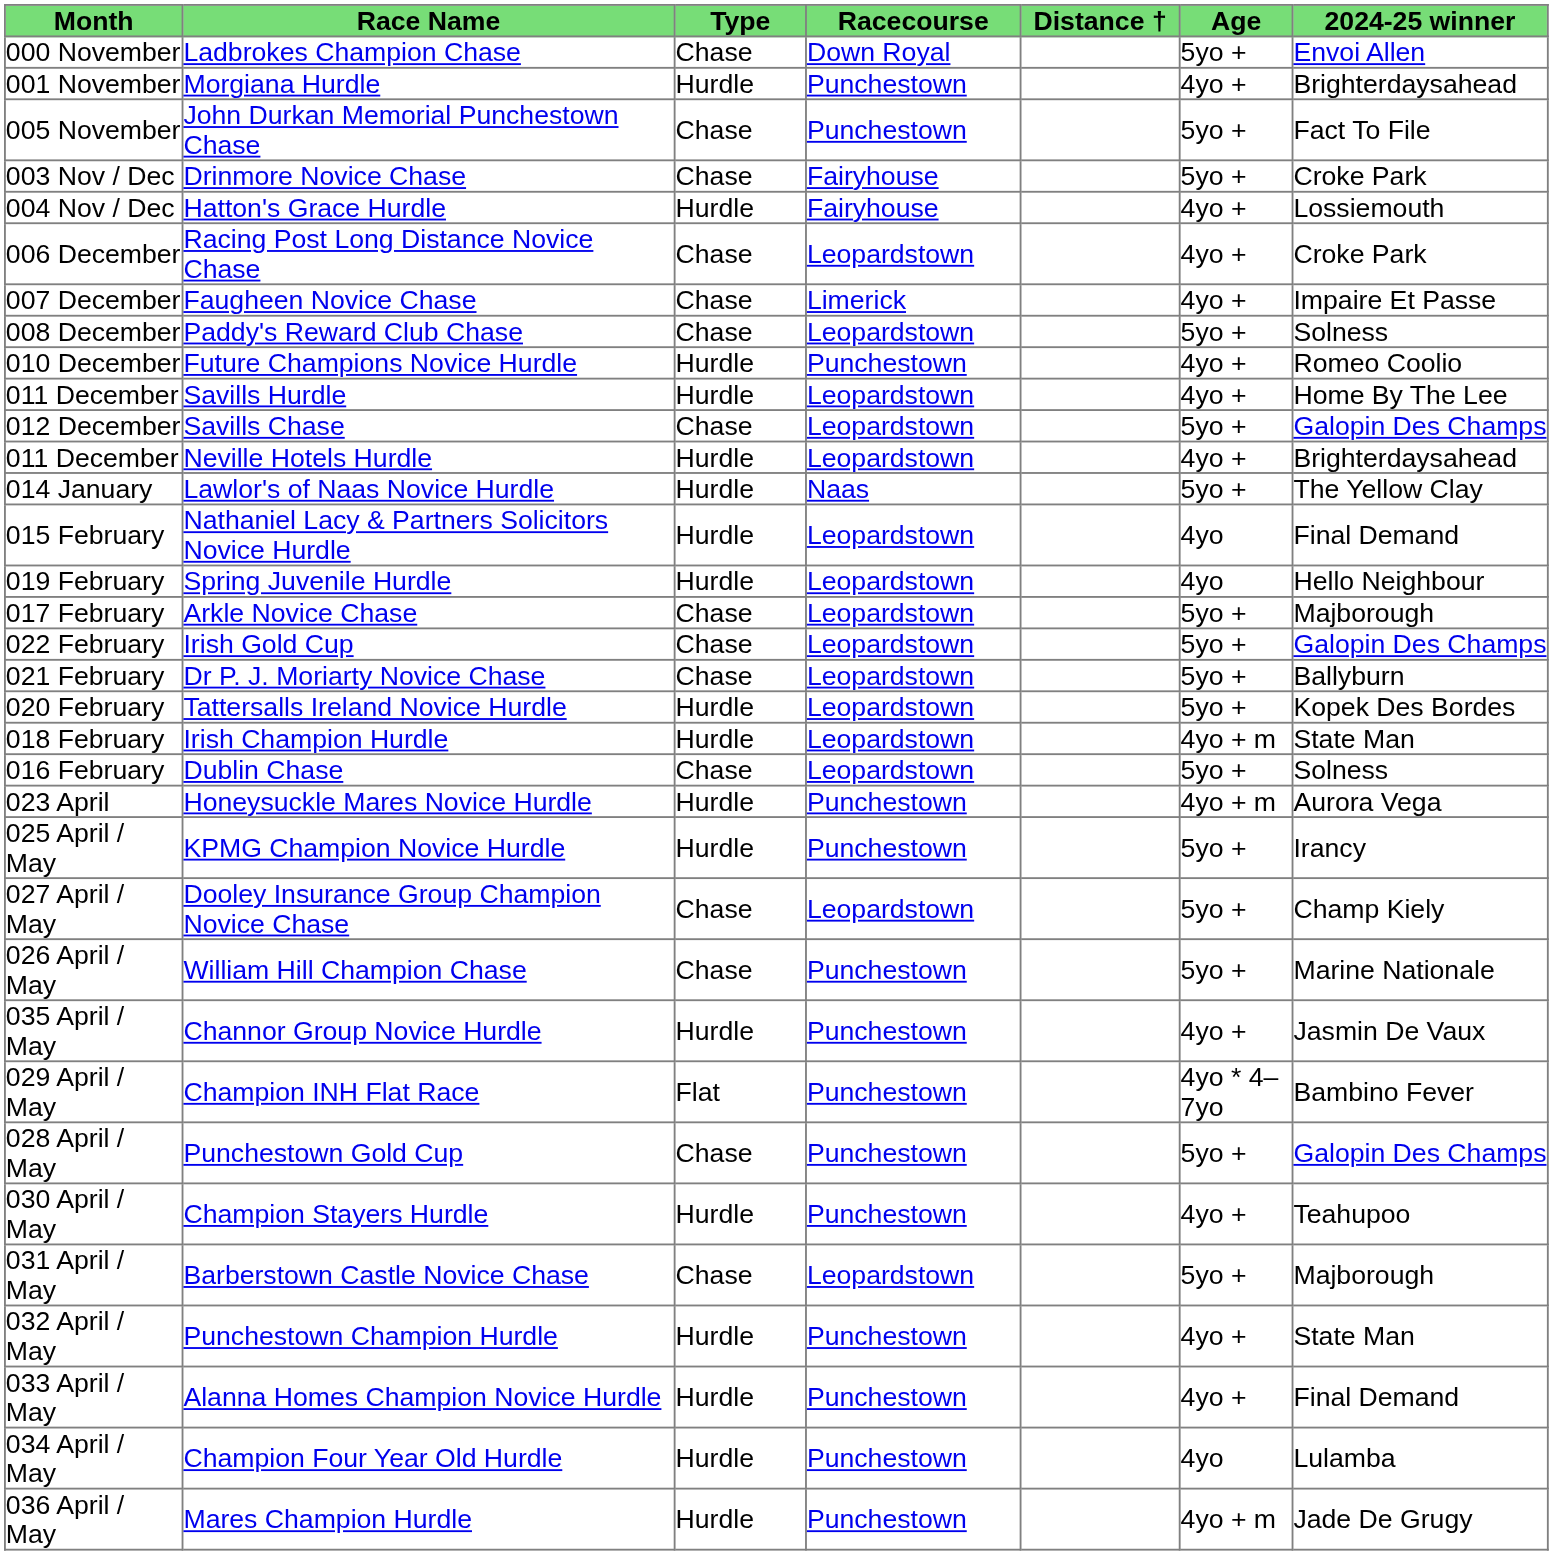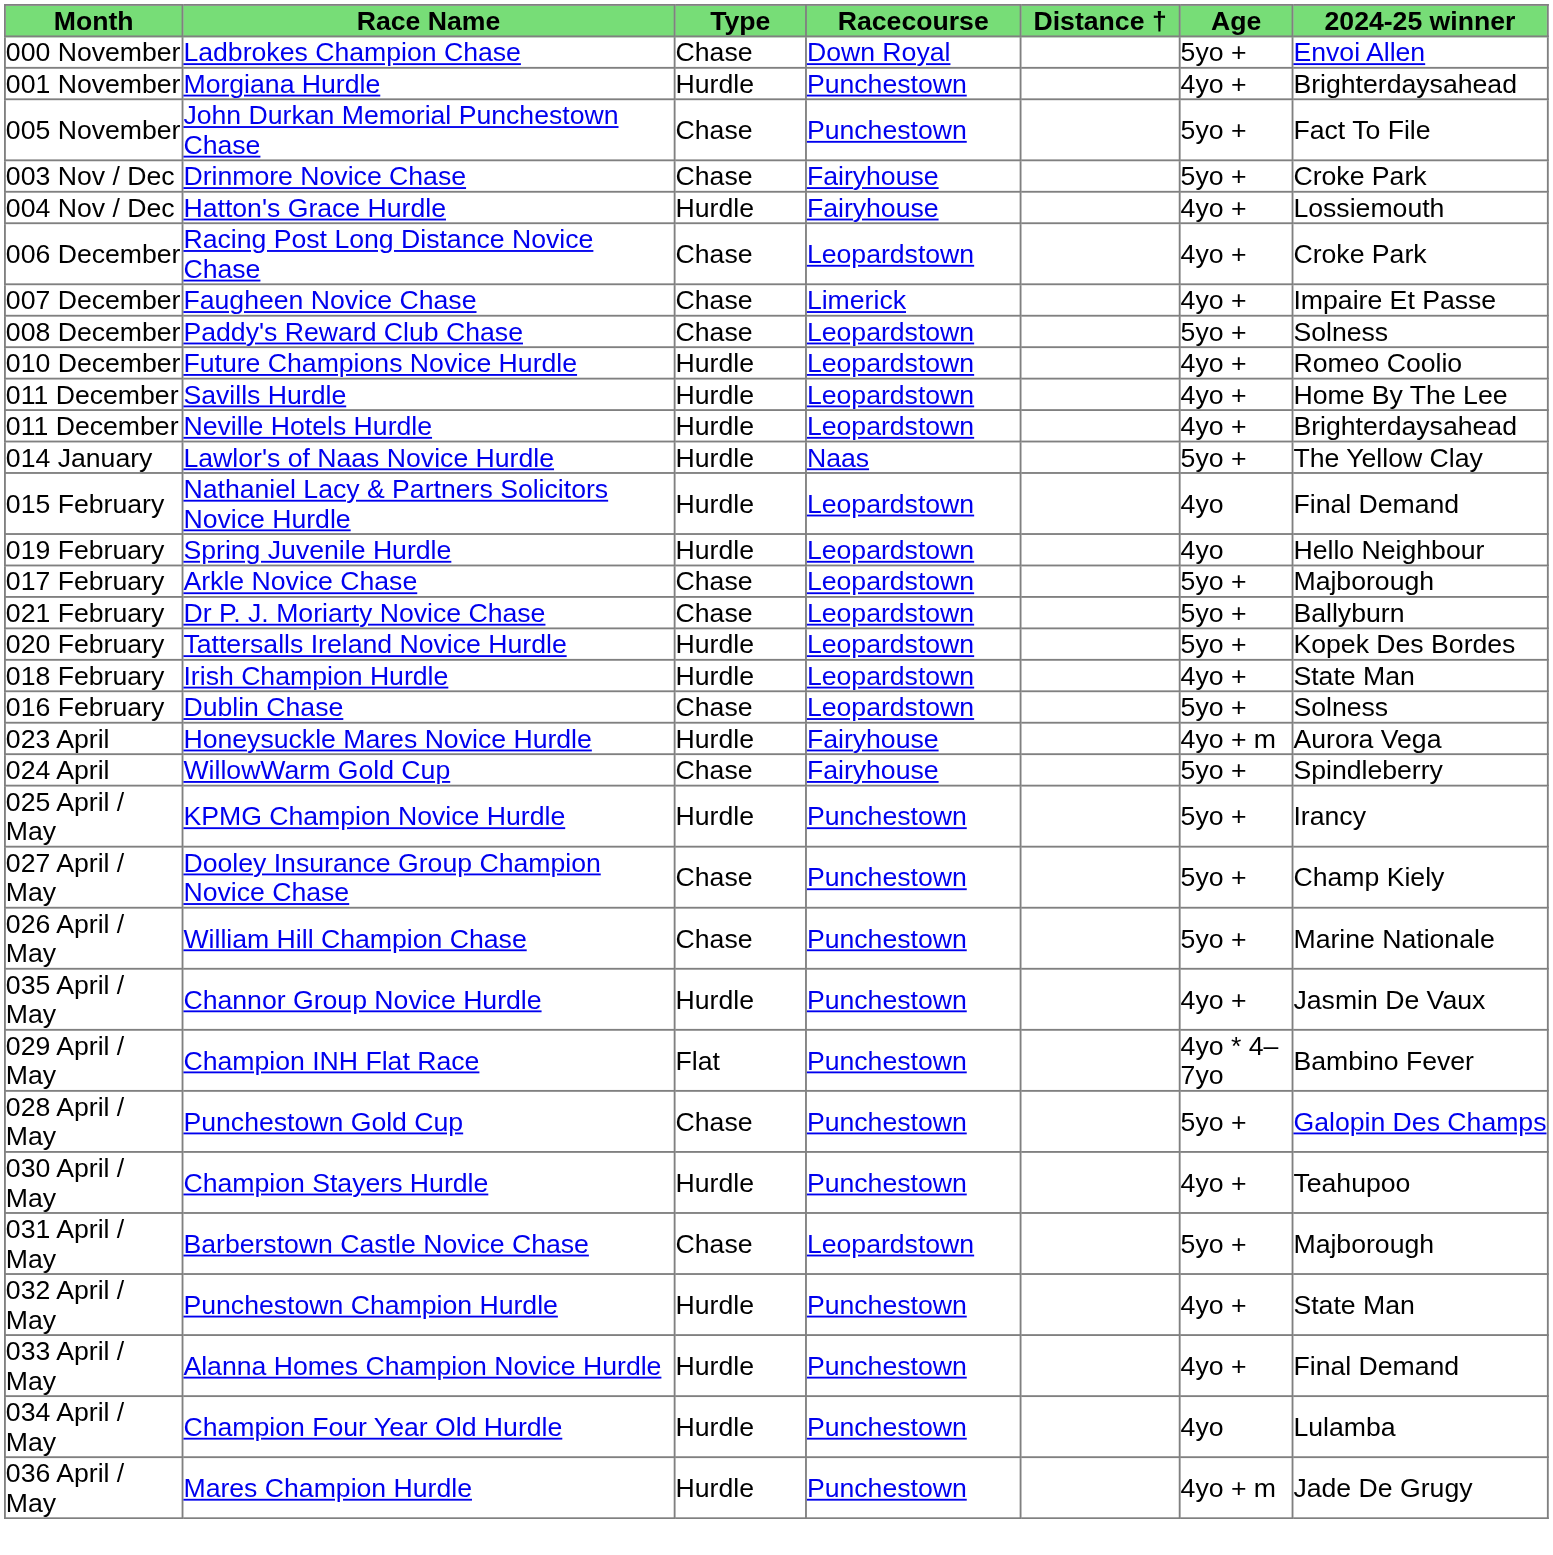 <table class = "sortable" | border="1" cellpadding="0" style="border-collapse: collapse; font-size:90%">
 <tr bgcolor="#77dd77" align="center">
 <th width="95px"><strong>Month</strong><br></th>
 <th width="265px"><strong>Race Name</strong><br></th>
 <th width="70px"><strong>Type</strong><br></th>
 <th width="115px"><strong>Racecourse</strong><br></th>
 <th width="85px"><strong>Distance</strong> †<br></th>
 <th width="60px"><strong>Age</strong><br></th>
 <th>2024-25 winner</th>
 </tr>
 <tr>
 <td><span>000</span> November</td>
 <td><a href='#'>Ladbrokes Champion Chase</a></td>
 <td>Chase</td>
 <td><a href='#'>Down Royal</a></td>
 <td></td>
 <td>5yo +</td>
 <td><a href='#'>Envoi Allen</a></td>
 </tr>
 <tr>
 <td><span>001</span> November</td>
 <td><a href='#'>Morgiana Hurdle</a></td>
 <td>Hurdle</td>
 <td><a href='#'>Punchestown</a></td>
 <td></td>
 <td>4yo +</td>
 <td>Brighterdaysahead</td>
 </tr>
 <tr>
 <td><span>005</span> November</td>
 <td><a href='#'>John Durkan Memorial Punchestown Chase</a></td>
 <td>Chase</td>
 <td><a href='#'>Punchestown</a></td>
 <td></td>
 <td>5yo +</td>
 <td>Fact To File</td>
 </tr>
 <tr>
 <td><span>003</span> Nov / Dec</td>
 <td><a href='#'>Drinmore Novice Chase</a></td>
 <td>Chase</td>
 <td><a href='#'>Fairyhouse</a></td>
 <td></td>
 <td>5yo +</td>
 <td>Croke Park</td>
 </tr>
 <tr>
 <td><span>004</span> Nov / Dec</td>
 <td><a href='#'>Hatton's Grace Hurdle</a></td>
 <td>Hurdle</td>
 <td><a href='#'>Fairyhouse</a></td>
 <td></td>
 <td>4yo +</td>
 <td>Lossiemouth</td>
 </tr>
 <tr>
 <td><span>006</span> December</td>
 <td><a href='#'>Racing Post Long Distance Novice Chase</a></td>
 <td>Chase</td>
 <td><a href='#'>Leopardstown</a></td>
 <td></td>
 <td>4yo +</td>
 <td>Croke Park</td>
 </tr>
 <tr>
 <td><span>007</span> December</td>
 <td><a href='#'>Faugheen Novice Chase</a></td>
 <td>Chase</td>
 <td><a href='#'>Limerick</a></td>
 <td></td>
 <td>4yo +</td>
 <td>Impaire Et Passe</td>
 </tr>
 <tr>
 <td><span>008</span> December</td>
 <td><a href='#'>Paddy's Reward Club Chase</a></td>
 <td>Chase</td>
 <td><a href='#'>Leopardstown</a></td>
 <td></td>
 <td>5yo +</td>
 <td>Solness</td>
 </tr>
 <tr>
 <td><span>010</span> December</td>
 <td><a href='#'>Future Champions Novice Hurdle</a></td>
 <td>Hurdle</td>
-<td><a href='#'>Punchestown</a></td>
+<td><a href='#'>Leopardstown</a></td>
 <td></td>
 <td>4yo +</td>
 <td>Romeo Coolio</td>
 </tr>
 <tr>
 <td><span>011</span> December</td>
 <td><a href='#'>Savills Hurdle</a></td>
 <td>Hurdle</td>
 <td><a href='#'>Leopardstown</a></td>
 <td></td>
 <td>4yo +</td>
 <td>Home By The Lee</td>
-</tr>
-<tr>
-<td><span>012</span> December</td>
-<td><a href='#'>Savills Chase</a></td>
-<td>Chase</td>
-<td><a href='#'>Leopardstown</a></td>
-<td></td>
-<td>5yo +</td>
-<td><a href='#'>Galopin Des Champs</a></td>
 </tr>
 <tr>
 <td><span>011</span> December</td>
 <td><a href='#'>Neville Hotels Hurdle</a></td>
 <td>Hurdle</td>
 <td><a href='#'>Leopardstown</a></td>
 <td></td>
 <td>4yo +</td>
 <td>Brighterdaysahead</td>
 </tr>
 <tr>
 <td><span>014</span> January</td>
 <td><a href='#'>Lawlor's of Naas Novice Hurdle</a></td>
 <td>Hurdle</td>
 <td><a href='#'>Naas</a></td>
 <td></td>
 <td>5yo +</td>
 <td>The Yellow Clay</td>
 </tr>
 <tr>
 <td><span>015</span> February</td>
 <td><a href='#'>Nathaniel Lacy & Partners Solicitors Novice Hurdle</a></td>
 <td>Hurdle</td>
 <td><a href='#'>Leopardstown</a></td>
 <td></td>
 <td>4yo</td>
 <td>Final Demand</td>
 </tr>
 <tr>
 <td><span>019</span> February</td>
 <td><a href='#'>Spring Juvenile Hurdle</a></td>
 <td>Hurdle</td>
 <td><a href='#'>Leopardstown</a></td>
 <td></td>
 <td>4yo</td>
 <td>Hello Neighbour</td>
 </tr>
 <tr>
 <td><span>017</span> February</td>
 <td><a href='#'>Arkle Novice Chase</a></td>
 <td>Chase</td>
 <td><a href='#'>Leopardstown</a></td>
 <td></td>
 <td>5yo +</td>
 <td>Majborough</td>
 </tr>
 <tr>
-<td><span>022</span> February</td>
-<td><a href='#'>Irish Gold Cup</a></td>
-<td>Chase</td>
-<td><a href='#'>Leopardstown</a></td>
-<td></td>
-<td>5yo +</td>
-<td><a href='#'>Galopin Des Champs</a></td>
-</tr>
-<tr>
 <td><span>021</span> February</td>
 <td><a href='#'>Dr P. J. Moriarty Novice Chase</a></td>
 <td>Chase</td>
 <td><a href='#'>Leopardstown</a></td>
 <td></td>
 <td>5yo +</td>
 <td>Ballyburn</td>
 </tr>
 <tr>
 <td><span>020</span> February</td>
 <td><a href='#'>Tattersalls Ireland Novice Hurdle</a></td>
 <td>Hurdle</td>
 <td><a href='#'>Leopardstown</a></td>
 <td></td>
 <td>5yo +</td>
 <td>Kopek Des Bordes</td>
 </tr>
 <tr>
 <td><span>018</span> February</td>
 <td><a href='#'>Irish Champion Hurdle</a></td>
 <td>Hurdle</td>
 <td><a href='#'>Leopardstown</a></td>
 <td></td>
-<td>4yo + m</td>
+<td>4yo +</td>
 <td>State Man</td>
 </tr>
 <tr>
 <td><span>016</span> February</td>
 <td><a href='#'>Dublin Chase</a></td>
 <td>Chase</td>
 <td><a href='#'>Leopardstown</a></td>
 <td></td>
 <td>5yo +</td>
 <td>Solness</td>
 </tr>
 <tr>
 <td><span>023</span> April</td>
 <td><a href='#'>Honeysuckle Mares Novice Hurdle</a></td>
 <td>Hurdle</td>
-<td><a href='#'>Punchestown</a></td>
+<td><a href='#'>Fairyhouse</a></td>
 <td></td>
 <td>4yo + m</td>
 <td>Aurora Vega</td>
+</tr>
+<tr>
+<td><span>024</span> April</td>
+<td><a href='#'>WillowWarm Gold Cup</a></td>
+<td>Chase</td>
+<td><a href='#'>Fairyhouse</a></td>
+<td></td>
+<td>5yo +</td>
+<td>Spindleberry</td>
 </tr>
 <tr>
 <td><span>025</span> April / May</td>
 <td><a href='#'>KPMG Champion Novice Hurdle</a></td>
 <td>Hurdle</td>
 <td><a href='#'>Punchestown</a></td>
 <td></td>
 <td>5yo +</td>
 <td>Irancy</td>
 </tr>
 <tr>
 <td><span>027</span> April / May</td>
 <td><a href='#'>Dooley Insurance Group Champion Novice Chase</a></td>
 <td>Chase</td>
-<td><a href='#'>Leopardstown</a></td>
+<td><a href='#'>Punchestown</a></td>
 <td></td>
 <td>5yo +</td>
 <td>Champ Kiely</td>
 </tr>
 <tr>
 <td><span>026</span> April / May</td>
 <td><a href='#'>William Hill Champion Chase</a></td>
 <td>Chase</td>
 <td><a href='#'>Punchestown</a></td>
 <td></td>
 <td>5yo +</td>
 <td>Marine Nationale</td>
 </tr>
 <tr>
 <td><span>035</span> April / May</td>
 <td><a href='#'>Channor Group Novice Hurdle</a></td>
 <td>Hurdle</td>
 <td><a href='#'>Punchestown</a></td>
 <td></td>
 <td>4yo +</td>
 <td>Jasmin De Vaux</td>
 </tr>
 <tr>
 <td><span>029</span> April / May</td>
 <td><a href='#'>Champion INH Flat Race</a></td>
 <td>Flat</td>
 <td><a href='#'>Punchestown</a></td>
 <td></td>
 <td><span>4yo *</span> 4–7yo</td>
 <td>Bambino Fever</td>
 </tr>
 <tr>
 <td><span>028</span> April / May</td>
 <td><a href='#'>Punchestown Gold Cup</a></td>
 <td>Chase</td>
 <td><a href='#'>Punchestown</a></td>
 <td></td>
 <td>5yo +</td>
 <td><a href='#'>Galopin Des Champs</a></td>
 </tr>
 <tr>
 <td><span>030</span> April / May</td>
 <td><a href='#'>Champion Stayers Hurdle</a></td>
 <td>Hurdle</td>
 <td><a href='#'>Punchestown</a></td>
 <td></td>
 <td>4yo +</td>
 <td>Teahupoo</td>
 </tr>
 <tr>
 <td><span>031</span> April / May</td>
 <td><a href='#'>Barberstown Castle Novice Chase</a></td>
 <td>Chase</td>
 <td><a href='#'>Leopardstown</a></td>
 <td></td>
 <td>5yo +</td>
 <td>Majborough</td>
 </tr>
 <tr>
 <td><span>032</span> April / May</td>
 <td><a href='#'>Punchestown Champion Hurdle</a></td>
 <td>Hurdle</td>
 <td><a href='#'>Punchestown</a></td>
 <td></td>
 <td>4yo +</td>
 <td>State Man</td>
 </tr>
 <tr>
 <td><span>033</span> April / May</td>
 <td><a href='#'>Alanna Homes Champion Novice Hurdle</a></td>
 <td>Hurdle</td>
 <td><a href='#'>Punchestown</a></td>
 <td></td>
 <td>4yo +</td>
 <td>Final Demand</td>
 </tr>
 <tr>
 <td><span>034</span> April / May</td>
 <td><a href='#'>Champion Four Year Old Hurdle</a></td>
 <td>Hurdle</td>
 <td><a href='#'>Punchestown</a></td>
 <td></td>
 <td>4yo</td>
 <td>Lulamba</td>
 </tr>
 <tr>
 <td><span>036</span> April / May</td>
 <td><a href='#'>Mares Champion Hurdle</a></td>
 <td>Hurdle</td>
 <td><a href='#'>Punchestown</a></td>
 <td></td>
 <td>4yo + m</td>
 <td>Jade De Grugy</td>
 </tr>
 </table>
